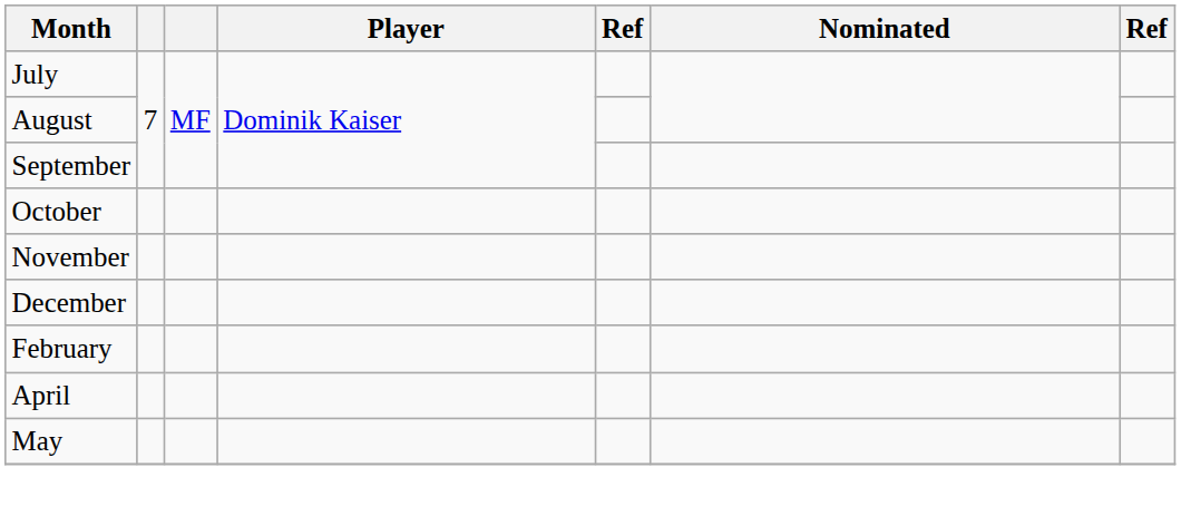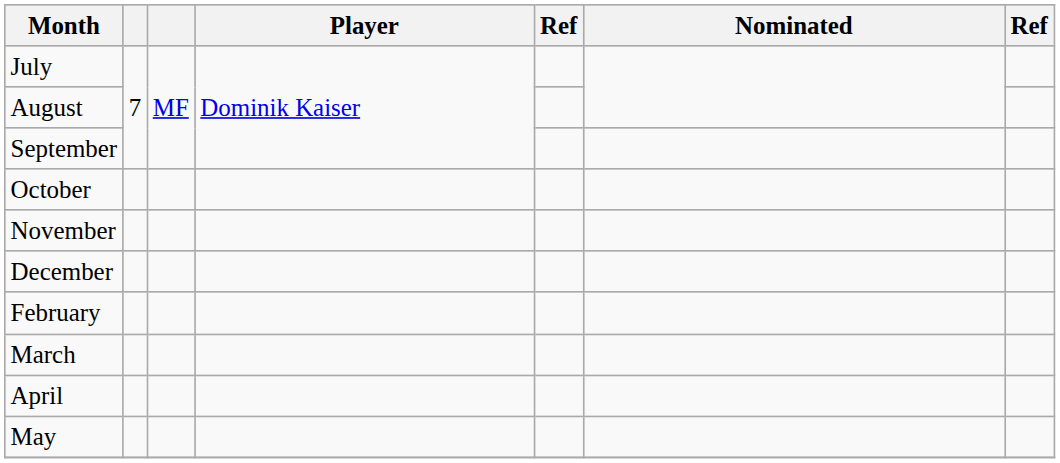 <table class="wikitable plainrowheaders sortable" style="font-size:95%">
 <tr>
 <th>Month</th>
 <th></th>
 <th></th>
 <th scope="col" style="width:200px;">Player</th>
 <th>Ref</th>
 <th scope="col" style="width:250px;">Nominated</th>
 <th>Ref</th>
 </tr>
 <tr>
 <td>July</td>
 <td align="center" rowspan="3">7</td>
 <td align="center" rowspan="3"><a href='#'>MF</a></td>
 <td rowspan="3"> <a href='#'>Dominik Kaiser</a></td>
 <td align="center"></td>
 <td align="center" rowspan="2"></td>
 <td align="center"></td>
 </tr>
 <tr>
 <td>August</td>
 <td align="center"></td>
 <td align="center"></td>
 </tr>
 <tr>
 <td>September</td>
 <td align="center"></td>
 <td align="center"><div></div></td>
 <td align="center"></td>
 </tr>
 <tr>
 <td>October</td>
 <td align="center"></td>
 <td align="center"></td>
 <td></td>
 <td align="center"></td>
 <td align="center"></td>
 <td align="center"></td>
 </tr>
 <tr>
 <td>November</td>
 <td align="center"></td>
 <td align="center"></td>
 <td></td>
 <td align="center"></td>
 <td align="center"></td>
 <td align="center"></td>
 </tr>
 <tr>
 <td>December</td>
 <td align="center"></td>
 <td align="center"></td>
 <td></td>
 <td align="center"></td>
 <td align="center"></td>
 <td align="center"></td>
 </tr>
 <tr>
 <td>February</td>
 <td align="center"></td>
 <td align="center"></td>
 <td></td>
 <td align="center"></td>
 <td align="center"></td>
 <td align="center"></td>
 </tr>
 <tr>
+<td>March</td>
+<td align="center"></td>
+<td align="center"></td>
+<td></td>
+<td align="center"></td>
+<td align="center"></td>
+<td align="center"></td>
+</tr>
+<tr>
 <td>April</td>
 <td align="center"></td>
 <td align="center"></td>
 <td></td>
 <td align="center"></td>
 <td align="center"></td>
 <td align="center"></td>
 </tr>
 <tr>
 <td>May</td>
 <td align="center"></td>
 <td align="center"></td>
 <td></td>
 <td align="center"></td>
 <td align="center"></td>
 <td align="center"></td>
 </tr>
 <tr>
 </tr>
 </table>
